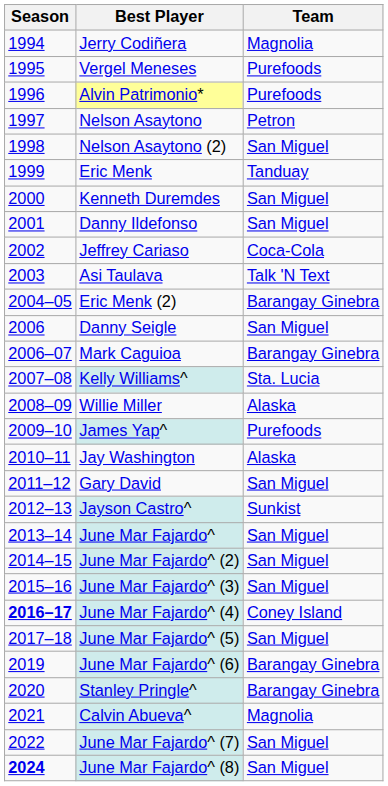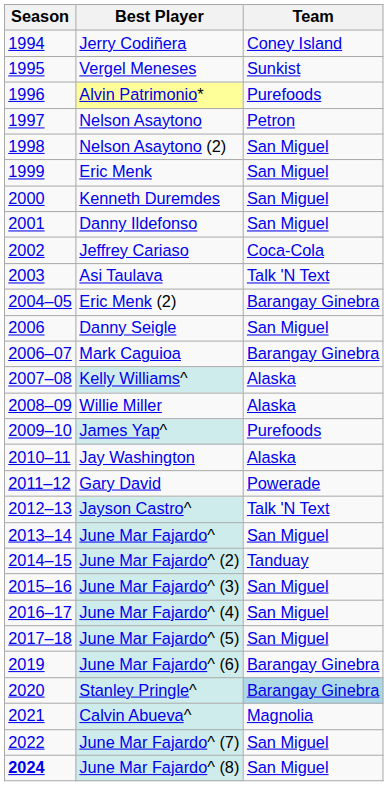 <table class="wikitable">
 <tr>
 <th>Season</th>
 <th>Best Player</th>
 <th>Team</th>
 </tr>
 <tr>
 <td><a href='#'>1994</a></td>
 <td><a href='#'>Jerry Codiñera</a></td>
-<td><a href='#'>Magnolia</a></td>
+<td><a href='#'>Coney Island</a></td>
 </tr>
 <tr>
 <td><a href='#'>1995</a></td>
 <td><a href='#'>Vergel Meneses</a></td>
-<td><a href='#'>Purefoods</a></td>
+<td><a href='#'>Sunkist</a></td>
 </tr>
 <tr>
 <td><a href='#'>1996</a></td>
 <td !scope="row" style="background-color:#FFFF99"><a href='#'>Alvin Patrimonio</a>*</td>
 <td><a href='#'>Purefoods</a></td>
 </tr>
 <tr>
 <td><a href='#'>1997</a></td>
 <td><a href='#'>Nelson Asaytono</a></td>
 <td><a href='#'>Petron</a></td>
 </tr>
 <tr>
 <td><a href='#'>1998</a></td>
 <td><a href='#'>Nelson Asaytono</a> (2)</td>
 <td><a href='#'>San Miguel</a></td>
 </tr>
 <tr>
 <td><a href='#'>1999</a></td>
 <td><a href='#'>Eric Menk</a></td>
-<td><a href='#'>Tanduay</a></td>
+<td><a href='#'>San Miguel</a></td>
 </tr>
 <tr>
 <td><a href='#'>2000</a></td>
 <td><a href='#'>Kenneth Duremdes</a></td>
 <td><a href='#'>San Miguel</a></td>
 </tr>
 <tr>
 <td><a href='#'>2001</a></td>
 <td><a href='#'>Danny Ildefonso</a></td>
 <td><a href='#'>San Miguel</a></td>
 </tr>
 <tr>
 <td><a href='#'>2002</a></td>
 <td><a href='#'>Jeffrey Cariaso</a></td>
 <td><a href='#'>Coca-Cola</a></td>
 </tr>
 <tr>
 <td><a href='#'>2003</a></td>
 <td><a href='#'>Asi Taulava</a></td>
 <td><a href='#'>Talk 'N Text</a></td>
 </tr>
 <tr>
 <td><a href='#'>2004–05</a></td>
 <td><a href='#'>Eric Menk</a> (2)</td>
 <td><a href='#'>Barangay Ginebra</a></td>
 </tr>
 <tr>
 <td><a href='#'>2006</a></td>
 <td><a href='#'>Danny Seigle</a></td>
 <td><a href='#'>San Miguel</a></td>
 </tr>
 <tr>
 <td><a href='#'>2006–07</a></td>
 <td><a href='#'>Mark Caguioa</a></td>
 <td><a href='#'>Barangay Ginebra</a></td>
 </tr>
 <tr>
 <td><a href='#'>2007–08</a></td>
 <td style="background-color:#CFECEC"><a href='#'>Kelly Williams</a>^</td>
-<td><a href='#'>Sta. Lucia</a></td>
+<td><a href='#'>Alaska</a></td>
 </tr>
 <tr>
 <td><a href='#'>2008–09</a></td>
 <td><a href='#'>Willie Miller</a></td>
 <td><a href='#'>Alaska</a></td>
 </tr>
 <tr>
 <td><a href='#'>2009–10</a></td>
 <td style="background-color:#CFECEC"><a href='#'>James Yap</a>^</td>
 <td><a href='#'>Purefoods</a></td>
 </tr>
 <tr>
 <td><a href='#'>2010–11</a></td>
 <td><a href='#'>Jay Washington</a></td>
 <td><a href='#'>Alaska</a></td>
 </tr>
 <tr>
 <td><a href='#'>2011–12</a></td>
 <td><a href='#'>Gary David</a></td>
-<td><a href='#'>San Miguel</a></td>
+<td><a href='#'>Powerade</a></td>
 </tr>
 <tr>
 <td><a href='#'>2012–13</a></td>
 <td style="background-color:#CFECEC"><a href='#'>Jayson Castro</a>^</td>
-<td><a href='#'>Sunkist</a></td>
+<td><a href='#'>Talk 'N Text</a></td>
 </tr>
 <tr>
 <td><a href='#'>2013–14</a></td>
 <td style="background-color:#CFECEC"><a href='#'>June Mar Fajardo</a>^</td>
 <td><a href='#'>San Miguel</a></td>
 </tr>
 <tr>
 <td><a href='#'>2014–15</a></td>
 <td style="background-color:#CFECEC"><a href='#'>June Mar Fajardo</a>^ (2)</td>
-<td><a href='#'>San Miguel</a></td>
+<td><a href='#'>Tanduay</a></td>
 </tr>
 <tr>
 <td><a href='#'>2015–16</a></td>
 <td style="background-color:#CFECEC"><a href='#'>June Mar Fajardo</a>^ (3)</td>
 <td><a href='#'>San Miguel</a></td>
 </tr>
 <tr>
-<td><strong><a href='#'>2016–17</a></strong></td>
+<td><a href='#'>2016–17</a></td>
 <td style="background-color:#CFECEC"><a href='#'>June Mar Fajardo</a>^ (4)</td>
-<td><a href='#'>Coney Island</a></td>
+<td><a href='#'>San Miguel</a></td>
 </tr>
 <tr>
 <td><a href='#'>2017–18</a></td>
 <td style="background-color:#CFECEC"><a href='#'>June Mar Fajardo</a>^ (5)</td>
 <td><a href='#'>San Miguel</a></td>
 </tr>
 <tr>
 <td><a href='#'>2019</a></td>
 <td style="background-color:#CFECEC"><a href='#'>June Mar Fajardo</a>^ (6)</td>
 <td><a href='#'>Barangay Ginebra</a></td>
 </tr>
 <tr>
 <td><a href='#'>2020</a></td>
 <td style="background-color:#CFECEC"><a href='#'>Stanley Pringle</a>^</td>
-<td><a href='#'>Barangay Ginebra</a></td>
+<td style="background: lightblue;"><a href='#'>Barangay Ginebra</a></td>
 </tr>
 <tr>
 <td><a href='#'>2021</a></td>
 <td style="background-color:#CFECEC"><a href='#'>Calvin Abueva</a>^</td>
 <td><a href='#'>Magnolia</a></td>
 </tr>
 <tr>
 <td><a href='#'>2022</a></td>
 <td style="background-color:#CFECEC"><a href='#'>June Mar Fajardo</a>^ (7)</td>
 <td><a href='#'>San Miguel</a></td>
 </tr>
 <tr>
 <td><strong><a href='#'>2024</a></strong></td>
 <td style="background-color:#CFECEC"><a href='#'>June Mar Fajardo</a>^ (8)</td>
 <td><a href='#'>San Miguel</a></td>
 </tr>
 </table>
